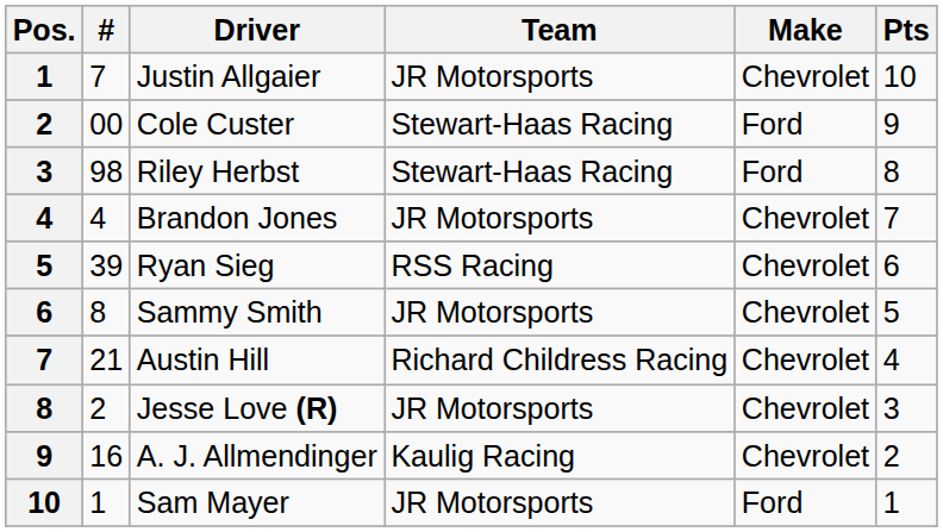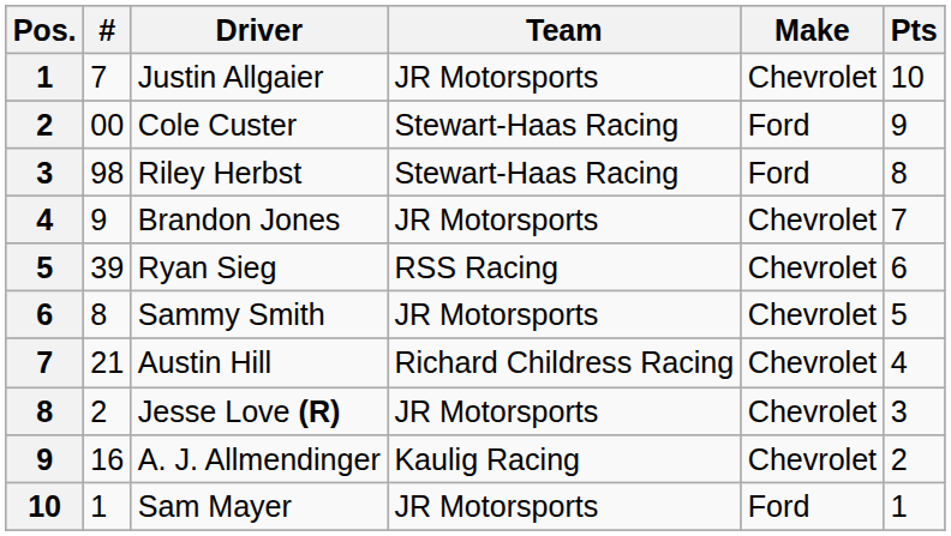 <table class="wikitable" style="font-size:95%">
 <tr>
 <th>Pos.</th>
 <th>#</th>
 <th>Driver</th>
 <th>Team</th>
 <th>Make</th>
 <th>Pts</th>
 </tr>
 <tr>
 <th>1</th>
 <td>7</td>
 <td>Justin Allgaier</td>
 <td>JR Motorsports</td>
 <td>Chevrolet</td>
 <td>10</td>
 </tr>
 <tr>
 <th>2</th>
 <td>00</td>
 <td>Cole Custer</td>
 <td>Stewart-Haas Racing</td>
 <td>Ford</td>
 <td>9</td>
 </tr>
 <tr>
 <th>3</th>
 <td>98</td>
 <td>Riley Herbst</td>
 <td>Stewart-Haas Racing</td>
 <td>Ford</td>
 <td>8</td>
 </tr>
 <tr>
 <th>4</th>
-<td>4</td>
+<td>9</td>
 <td>Brandon Jones</td>
 <td>JR Motorsports</td>
 <td>Chevrolet</td>
 <td>7</td>
 </tr>
 <tr>
 <th>5</th>
 <td>39</td>
 <td>Ryan Sieg</td>
 <td>RSS Racing</td>
 <td>Chevrolet</td>
 <td>6</td>
 </tr>
 <tr>
 <th>6</th>
 <td>8</td>
 <td>Sammy Smith</td>
 <td>JR Motorsports</td>
 <td>Chevrolet</td>
 <td>5</td>
 </tr>
 <tr>
 <th>7</th>
 <td>21</td>
 <td>Austin Hill</td>
 <td>Richard Childress Racing</td>
 <td>Chevrolet</td>
 <td>4</td>
 </tr>
 <tr>
 <th>8</th>
 <td>2</td>
 <td>Jesse Love <strong>(R)</strong></td>
 <td>JR Motorsports</td>
 <td>Chevrolet</td>
 <td>3</td>
 </tr>
 <tr>
 <th>9</th>
 <td>16</td>
 <td>A. J. Allmendinger</td>
 <td>Kaulig Racing</td>
 <td>Chevrolet</td>
 <td>2</td>
 </tr>
 <tr>
 <th>10</th>
 <td>1</td>
 <td>Sam Mayer</td>
 <td>JR Motorsports</td>
 <td>Ford</td>
 <td>1</td>
 </tr>
 </table>
